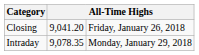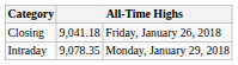 <table class="wikitable">
 <tr>
 <th>Category</th>
 <th colspan="2">All-Time Highs</th>
 </tr>
 <tr>
 <td>Closing</td>
-<td>9,041.20</td>
+<td>9,041.18</td>
 <td>Friday, January 26, 2018</td>
 </tr>
 <tr>
 <td>Intraday</td>
 <td>9,078.35</td>
 <td>Monday, January 29, 2018</td>
 </tr>
 </table>
